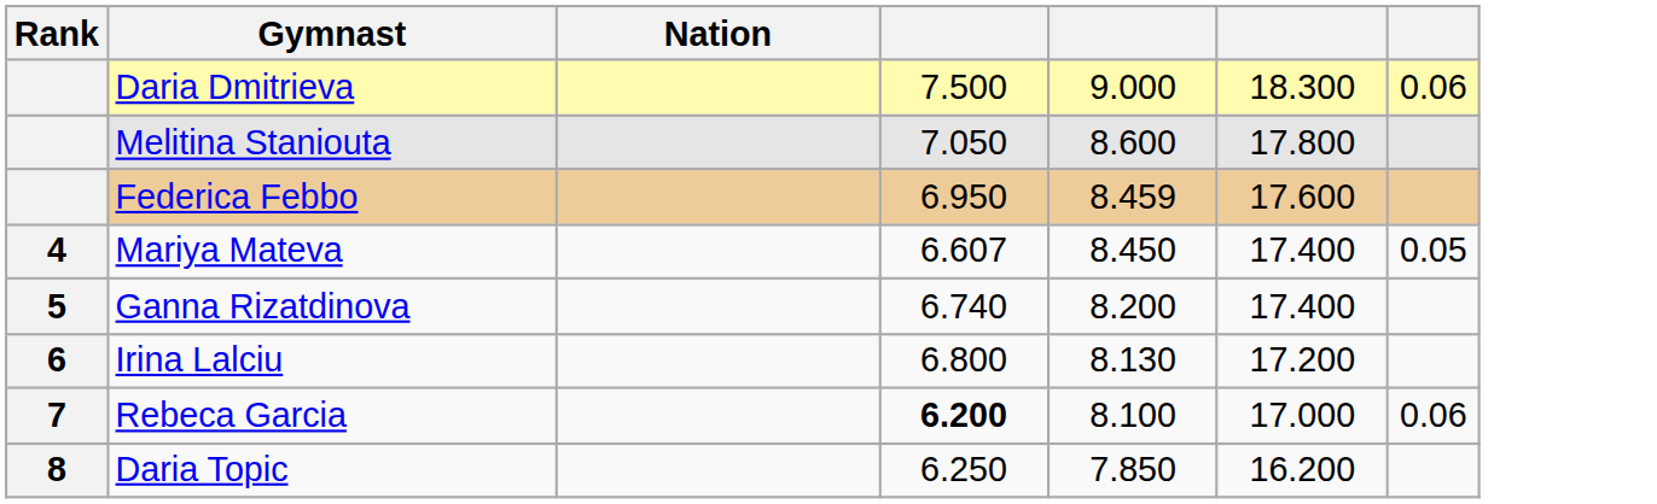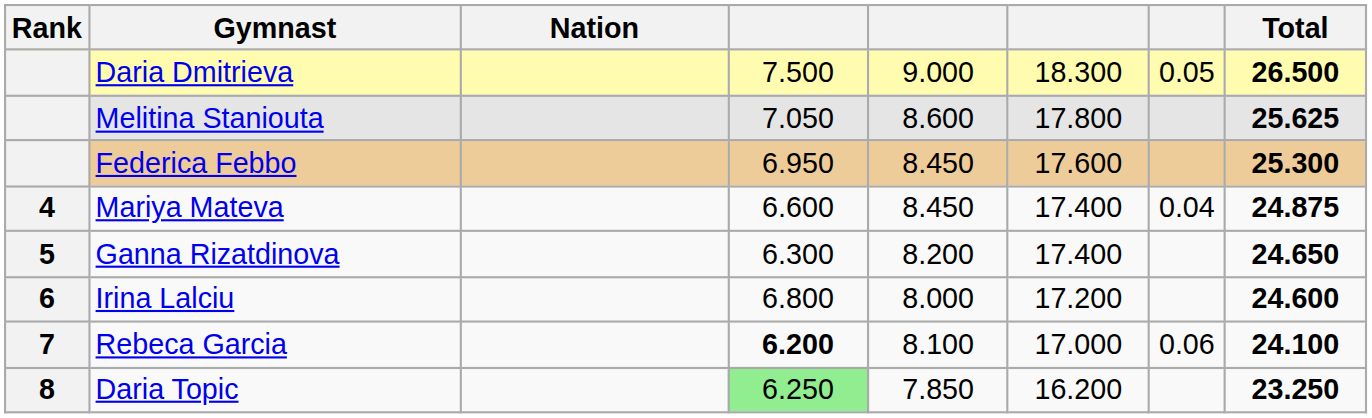 <table class="wikitable sortable" style="text-align:center; font-size:85%">
 <tr>
 <th scope="col" style="width:20px;">Rank</th>
 <th ! scope="col" style="width:170px;">Gymnast</th>
 <th ! scope="col" style="width:120px;">Nation</th>
 <th ! scope="col" style="width:60px;"></th>
 <th ! scope="col" style="width:60px;"></th>
 <th ! scope="col" style="width:60px;"></th>
 <th ! scope="col" style="width:30px;"></th>
+<th ! scope="col" style="width:60px;">Total</th>
 </tr>
 <tr style="background:#fffcaf;">
 <th scope=row style="text-align:center"></th>
 <td align=left><a href='#'>Daria Dmitrieva</a></td>
 <td style="text-align:left;"></td>
 <td>7.500</td>
 <td>9.000</td>
 <td>18.300</td>
-<td>0.06</td>
+<td>0.05</td>
+<td><strong>26.500</strong></td>
 </tr>
 <tr style="background:#e5e5e5;">
 <th scope=row style="text-align:center"></th>
 <td align=left><a href='#'>Melitina Staniouta</a></td>
 <td style="text-align:left;"></td>
 <td>7.050</td>
 <td>8.600</td>
 <td>17.800</td>
 <td></td>
+<td><strong>25.625</strong></td>
 </tr>
 <tr style="background:#ec9;">
 <th scope=row style="text-align:center"></th>
 <td align=left><a href='#'>Federica Febbo</a></td>
 <td style="text-align:left;"></td>
 <td>6.950</td>
-<td>8.459</td>
+<td>8.450</td>
 <td>17.600</td>
 <td></td>
+<td><strong>25.300</strong></td>
 </tr>
 <tr>
 <th scope=row style="text-align:center">4</th>
 <td align=left><a href='#'>Mariya Mateva</a></td>
 <td style="text-align:left;"></td>
-<td>6.607</td>
+<td>6.600</td>
 <td>8.450</td>
 <td>17.400</td>
-<td>0.05</td>
+<td>0.04</td>
+<td><strong>24.875</strong></td>
 </tr>
 <tr>
 <th scope=row style="text-align:center">5</th>
 <td align=left><a href='#'>Ganna Rizatdinova</a></td>
 <td style="text-align:left;"></td>
-<td>6.740</td>
+<td>6.300</td>
 <td>8.200</td>
 <td>17.400</td>
 <td></td>
+<td><strong>24.650</strong></td>
 </tr>
 <tr>
 <th scope=row style="text-align:center">6</th>
 <td align=left><a href='#'>Irina Lalciu</a></td>
 <td style="text-align:left;"></td>
 <td>6.800</td>
-<td>8.130</td>
+<td>8.000</td>
 <td>17.200</td>
 <td></td>
+<td><strong>24.600</strong></td>
 </tr>
 <tr>
 <th scope=row style="text-align:center">7</th>
 <td align=left><a href='#'>Rebeca Garcia</a></td>
 <td style="text-align:left;"></td>
 <td><strong>6.200</strong></td>
 <td>8.100</td>
 <td>17.000</td>
 <td>0.06</td>
+<td><strong>24.100</strong></td>
 </tr>
 <tr>
 <th scope=row style="text-align:center">8</th>
 <td align=left><a href='#'>Daria Topic</a></td>
 <td style="text-align:left;"></td>
-<td>6.250</td>
+<td style="background: lightgreen;">6.250</td>
 <td>7.850</td>
 <td>16.200</td>
 <td></td>
+<td><strong>23.250</strong></td>
 </tr>
 </table>
